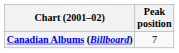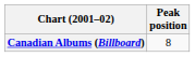 <table class="wikitable plainrowheaders">
 <tr>
 <th>Chart (2001–02)</th>
 <th>Peak<br>position</th>
 </tr>
 <tr>
 <th scope="row"><a href='#'>Canadian Albums</a> (<em><a href='#'>Billboard</a></em>)</th>
-<td align="center">7</td>
+<td align="center">8</td>
 </tr>
 </table>
